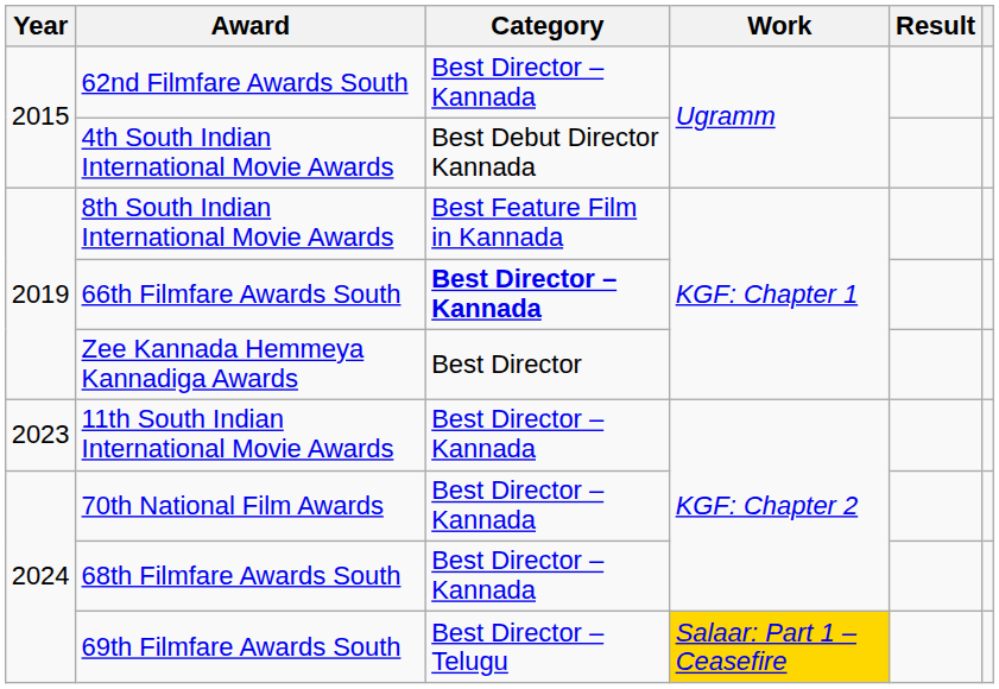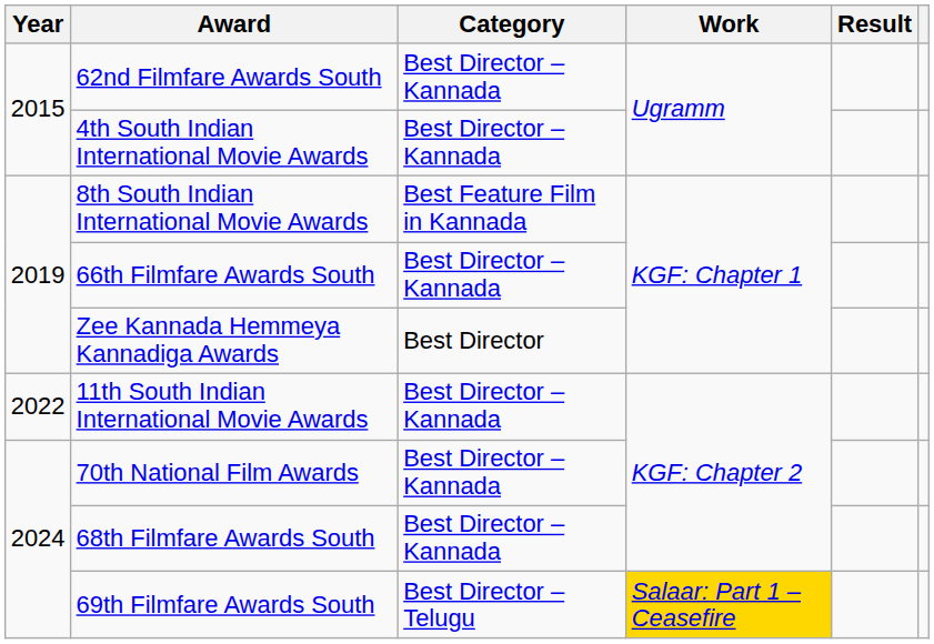 <table class="wikitable sortable">
 <tr>
 <th>Year</th>
 <th scope="col">Award</th>
 <th scope="col">Category</th>
 <th scope="col">Work</th>
 <th scope="col">Result</th>
 <th scope="col" class="unsortable"></th>
 </tr>
 <tr>
 <td rowspan="2">2015</td>
 <td><a href='#'>62nd Filmfare Awards South</a></td>
 <td><a href='#'>Best Director – Kannada</a></td>
 <td rowspan="2"><em><a href='#'>Ugramm</a></em></td>
 <td></td>
 <td style="text-align:center;"></td>
 </tr>
 <tr>
 <td><a href='#'>4th South Indian International Movie Awards</a></td>
-<td>Best Debut Director  Kannada</td>
+<td><a href='#'>Best Director – Kannada</a></td>
 <td></td>
 <td style="text-align:center;"></td>
 </tr>
 <tr>
 <td rowspan="3">2019</td>
 <td><a href='#'>8th South Indian International Movie Awards</a></td>
 <td><a href='#'>Best Feature Film in Kannada</a></td>
 <td rowspan="3"><em><a href='#'>KGF: Chapter 1</a></em></td>
 <td></td>
 <td style="text-align:center;"></td>
 </tr>
 <tr>
 <td><a href='#'>66th Filmfare Awards South</a></td>
-<td><strong><a href='#'>Best Director – Kannada</a></strong></td>
+<td><a href='#'>Best Director – Kannada</a></td>
 <td></td>
 <td style="text-align:center;"></td>
 </tr>
 <tr>
 <td><a href='#'>Zee Kannada Hemmeya Kannadiga Awards</a></td>
 <td>Best Director</td>
 <td></td>
 <td style="text-align:center;"></td>
 </tr>
 <tr>
-<td>2023</td>
+<td>2022</td>
 <td><a href='#'>11th South Indian International Movie Awards</a></td>
 <td><a href='#'>Best Director – Kannada</a></td>
 <td rowspan="3"><em><a href='#'>KGF: Chapter 2</a></em></td>
 <td></td>
 <td style="text-align:center;"></td>
 </tr>
 <tr>
 <td rowspan="3">2024</td>
 <td><a href='#'>70th National Film Awards</a></td>
 <td><a href='#'>Best Director – Kannada</a></td>
 <td></td>
 <td style="text-align:center;"></td>
 </tr>
 <tr>
 <td><a href='#'>68th Filmfare Awards South</a></td>
 <td><a href='#'>Best Director – Kannada</a></td>
 <td></td>
 <td style="text-align:center;"></td>
 </tr>
 <tr>
 <td><a href='#'>69th Filmfare Awards South</a></td>
 <td><a href='#'>Best Director – Telugu</a></td>
 <td style="background: gold;"><em><a href='#'>Salaar: Part 1 – Ceasefire</a></em></td>
 <td></td>
 <td style="text-align:center;"></td>
 </tr>
 </table>
